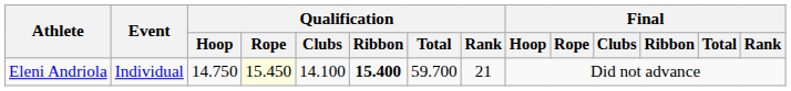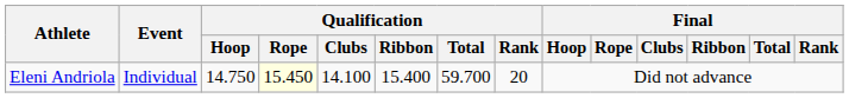 <table class="wikitable" style="font-size:90%">
 <tr>
 <th rowspan="2">Athlete</th>
 <th rowspan="2">Event</th>
 <th colspan="6">Qualification</th>
 <th colspan="6">Final</th>
 </tr>
 <tr style="font-size:95%">
 <th>Hoop</th>
 <th>Rope</th>
 <th>Clubs</th>
 <th>Ribbon</th>
 <th>Total</th>
 <th>Rank</th>
 <th>Hoop</th>
 <th>Rope</th>
 <th>Clubs</th>
 <th>Ribbon</th>
 <th>Total</th>
 <th>Rank</th>
 </tr>
 <tr align=center>
 <td align=left><a href='#'>Eleni Andriola</a></td>
 <td align=left><a href='#'>Individual</a></td>
 <td>14.750</td>
 <td style="background: lightyellow;">15.450</td>
 <td>14.100</td>
-<td><strong>15.400</strong></td>
+<td>15.400</td>
 <td>59.700</td>
-<td>21</td>
+<td>20</td>
 <td colspan=6>Did not advance</td>
 </tr>
 </table>
